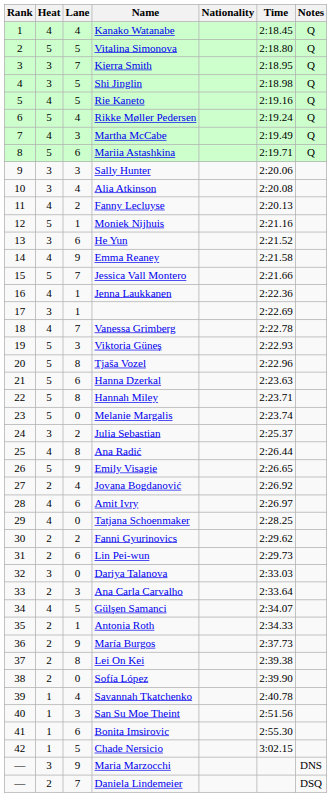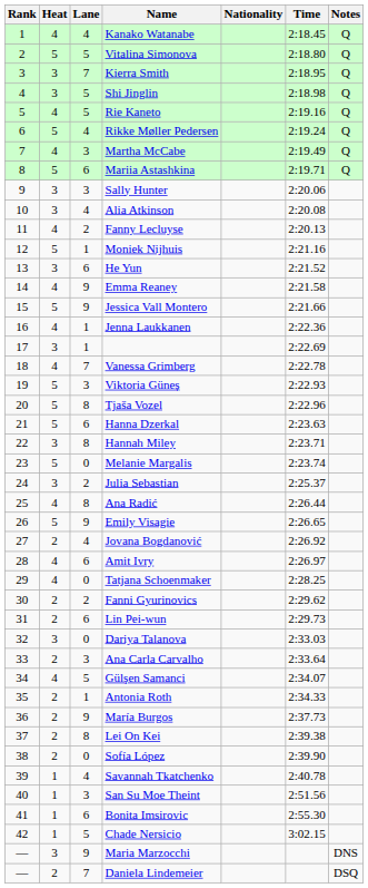 <table class="wikitable sortable" style="text-align:center">
 <tr>
 <th>Rank</th>
 <th>Heat</th>
 <th>Lane</th>
 <th>Name</th>
 <th>Nationality</th>
 <th>Time</th>
 <th>Notes</th>
 </tr>
 <tr bgcolor=ccffcc>
 <td>1</td>
 <td>4</td>
 <td>4</td>
 <td align=left><a href='#'>Kanako Watanabe</a></td>
 <td align=left></td>
 <td>2:18.45</td>
 <td>Q</td>
 </tr>
 <tr bgcolor=ccffcc>
 <td>2</td>
 <td>5</td>
 <td>5</td>
 <td align=left><a href='#'>Vitalina Simonova</a></td>
 <td align=left></td>
 <td>2:18.80</td>
 <td>Q</td>
 </tr>
 <tr bgcolor=ccffcc>
 <td>3</td>
 <td>3</td>
 <td>7</td>
 <td align=left><a href='#'>Kierra Smith</a></td>
 <td align=left></td>
 <td>2:18.95</td>
 <td>Q</td>
 </tr>
 <tr bgcolor=ccffcc>
 <td>4</td>
 <td>3</td>
 <td>5</td>
 <td align=left><a href='#'>Shi Jinglin</a></td>
 <td align=left></td>
 <td>2:18.98</td>
 <td>Q</td>
 </tr>
 <tr bgcolor=ccffcc>
 <td>5</td>
 <td>4</td>
 <td>5</td>
 <td align=left><a href='#'>Rie Kaneto</a></td>
 <td align=left></td>
 <td>2:19.16</td>
 <td>Q</td>
 </tr>
 <tr bgcolor=ccffcc>
 <td>6</td>
 <td>5</td>
 <td>4</td>
 <td align=left><a href='#'>Rikke Møller Pedersen</a></td>
 <td align=left></td>
 <td>2:19.24</td>
 <td>Q</td>
 </tr>
 <tr bgcolor=ccffcc>
 <td>7</td>
 <td>4</td>
 <td>3</td>
 <td align=left><a href='#'>Martha McCabe</a></td>
 <td align=left></td>
 <td>2:19.49</td>
 <td>Q</td>
 </tr>
 <tr bgcolor=ccffcc>
 <td>8</td>
 <td>5</td>
 <td>6</td>
 <td align=left><a href='#'>Mariia Astashkina</a></td>
 <td align=left></td>
 <td>2:19.71</td>
 <td>Q</td>
 </tr>
 <tr>
 <td>9</td>
 <td>3</td>
 <td>3</td>
 <td align=left><a href='#'>Sally Hunter</a></td>
 <td align=left></td>
 <td>2:20.06</td>
 <td></td>
 </tr>
 <tr>
 <td>10</td>
 <td>3</td>
 <td>4</td>
 <td align=left><a href='#'>Alia Atkinson</a></td>
 <td align=left></td>
 <td>2:20.08</td>
 <td></td>
 </tr>
 <tr>
 <td>11</td>
 <td>4</td>
 <td>2</td>
 <td align=left><a href='#'>Fanny Lecluyse</a></td>
 <td align=left></td>
 <td>2:20.13</td>
 <td></td>
 </tr>
 <tr>
 <td>12</td>
 <td>5</td>
 <td>1</td>
 <td align=left><a href='#'>Moniek Nijhuis</a></td>
 <td align=left></td>
 <td>2:21.16</td>
 <td></td>
 </tr>
 <tr>
 <td>13</td>
 <td>3</td>
 <td>6</td>
 <td align=left><a href='#'>He Yun</a></td>
 <td align=left></td>
 <td>2:21.52</td>
 <td></td>
 </tr>
 <tr>
 <td>14</td>
 <td>4</td>
 <td>9</td>
 <td align=left><a href='#'>Emma Reaney</a></td>
 <td align=left></td>
 <td>2:21.58</td>
 <td></td>
 </tr>
 <tr>
 <td>15</td>
 <td>5</td>
-<td>7</td>
+<td>9</td>
 <td align=left><a href='#'>Jessica Vall Montero</a></td>
 <td align=left></td>
 <td>2:21.66</td>
 <td></td>
 </tr>
 <tr>
 <td>16</td>
 <td>4</td>
 <td>1</td>
 <td align=left><a href='#'>Jenna Laukkanen</a></td>
 <td align=left></td>
 <td>2:22.36</td>
 <td></td>
 </tr>
 <tr>
 <td>17</td>
 <td>3</td>
 <td>1</td>
 <td align=left></td>
 <td align=left></td>
 <td>2:22.69</td>
 <td></td>
 </tr>
 <tr>
 <td>18</td>
 <td>4</td>
 <td>7</td>
 <td align=left><a href='#'>Vanessa Grimberg</a></td>
 <td align=left></td>
 <td>2:22.78</td>
 <td></td>
 </tr>
 <tr>
 <td>19</td>
 <td>5</td>
 <td>3</td>
 <td align=left><a href='#'>Viktoria Güneş</a></td>
 <td align=left></td>
 <td>2:22.93</td>
 <td></td>
 </tr>
 <tr>
 <td>20</td>
 <td>5</td>
 <td>8</td>
 <td align=left><a href='#'>Tjaša Vozel</a></td>
 <td align=left></td>
 <td>2:22.96</td>
 <td></td>
 </tr>
 <tr>
 <td>21</td>
 <td>5</td>
 <td>6</td>
 <td align=left><a href='#'>Hanna Dzerkal</a></td>
 <td align=left></td>
 <td>2:23.63</td>
 <td></td>
 </tr>
 <tr>
 <td>22</td>
-<td>5</td>
+<td>3</td>
 <td>8</td>
 <td align=left><a href='#'>Hannah Miley</a></td>
 <td align=left></td>
 <td>2:23.71</td>
 <td></td>
 </tr>
 <tr>
 <td>23</td>
 <td>5</td>
 <td>0</td>
 <td align=left><a href='#'>Melanie Margalis</a></td>
 <td align=left></td>
 <td>2:23.74</td>
 <td></td>
 </tr>
 <tr>
 <td>24</td>
 <td>3</td>
 <td>2</td>
 <td align=left><a href='#'>Julia Sebastian</a></td>
 <td align=left></td>
 <td>2:25.37</td>
 <td></td>
 </tr>
 <tr>
 <td>25</td>
 <td>4</td>
 <td>8</td>
 <td align=left><a href='#'>Ana Radić</a></td>
 <td align=left></td>
 <td>2:26.44</td>
 <td></td>
 </tr>
 <tr>
 <td>26</td>
 <td>5</td>
 <td>9</td>
 <td align=left><a href='#'>Emily Visagie</a></td>
 <td align=left></td>
 <td>2:26.65</td>
 <td></td>
 </tr>
 <tr>
 <td>27</td>
 <td>2</td>
 <td>4</td>
 <td align=left><a href='#'>Jovana Bogdanović</a></td>
 <td align=left></td>
 <td>2:26.92</td>
 <td></td>
 </tr>
 <tr>
 <td>28</td>
 <td>4</td>
 <td>6</td>
 <td align=left><a href='#'>Amit Ivry</a></td>
 <td align=left></td>
 <td>2:26.97</td>
 <td></td>
 </tr>
 <tr>
 <td>29</td>
 <td>4</td>
 <td>0</td>
 <td align=left><a href='#'>Tatjana Schoenmaker</a></td>
 <td align=left></td>
 <td>2:28.25</td>
 <td></td>
 </tr>
 <tr>
 <td>30</td>
 <td>2</td>
 <td>2</td>
 <td align=left><a href='#'>Fanni Gyurinovics</a></td>
 <td align=left></td>
 <td>2:29.62</td>
 <td></td>
 </tr>
 <tr>
 <td>31</td>
 <td>2</td>
 <td>6</td>
 <td align=left><a href='#'>Lin Pei-wun</a></td>
 <td align=left></td>
 <td>2:29.73</td>
 <td></td>
 </tr>
 <tr>
 <td>32</td>
 <td>3</td>
 <td>0</td>
 <td align=left><a href='#'>Dariya Talanova</a></td>
 <td align=left></td>
 <td>2:33.03</td>
 <td></td>
 </tr>
 <tr>
 <td>33</td>
 <td>2</td>
 <td>3</td>
 <td align=left><a href='#'>Ana Carla Carvalho</a></td>
 <td align=left></td>
 <td>2:33.64</td>
 <td></td>
 </tr>
 <tr>
 <td>34</td>
 <td>4</td>
 <td>5</td>
 <td align=left><a href='#'>Gülşen Samanci</a></td>
 <td align=left></td>
 <td>2:34.07</td>
 <td></td>
 </tr>
 <tr>
 <td>35</td>
 <td>2</td>
 <td>1</td>
 <td align=left><a href='#'>Antonia Roth</a></td>
 <td align=left></td>
 <td>2:34.33</td>
 <td></td>
 </tr>
 <tr>
 <td>36</td>
 <td>2</td>
 <td>9</td>
 <td align=left><a href='#'>María Burgos</a></td>
 <td align=left></td>
 <td>2:37.73</td>
 <td></td>
 </tr>
 <tr>
 <td>37</td>
 <td>2</td>
 <td>8</td>
 <td align=left><a href='#'>Lei On Kei</a></td>
 <td align=left></td>
 <td>2:39.38</td>
 <td></td>
 </tr>
 <tr>
 <td>38</td>
 <td>2</td>
 <td>0</td>
 <td align=left><a href='#'>Sofía López</a></td>
 <td align=left></td>
 <td>2:39.90</td>
 <td></td>
 </tr>
 <tr>
 <td>39</td>
 <td>1</td>
 <td>4</td>
 <td align=left><a href='#'>Savannah Tkatchenko</a></td>
 <td align=left></td>
 <td>2:40.78</td>
 <td></td>
 </tr>
 <tr>
 <td>40</td>
 <td>1</td>
 <td>3</td>
 <td align=left><a href='#'>San Su Moe Theint</a></td>
 <td align=left></td>
 <td>2:51.56</td>
 <td></td>
 </tr>
 <tr>
 <td>41</td>
 <td>1</td>
 <td>6</td>
 <td align=left><a href='#'>Bonita Imsirovic</a></td>
 <td align=left></td>
 <td>2:55.30</td>
 <td></td>
 </tr>
 <tr>
 <td>42</td>
 <td>1</td>
 <td>5</td>
 <td align=left><a href='#'>Chade Nersicio</a></td>
 <td align=left></td>
 <td>3:02.15</td>
 <td></td>
 </tr>
 <tr>
 <td>—</td>
 <td>3</td>
 <td>9</td>
 <td align=left><a href='#'>Maria Marzocchi</a></td>
 <td align=left></td>
 <td></td>
 <td>DNS</td>
 </tr>
 <tr>
 <td>—</td>
 <td>2</td>
 <td>7</td>
 <td align=left><a href='#'>Daniela Lindemeier</a></td>
 <td align=left></td>
 <td></td>
 <td>DSQ</td>
 </tr>
 </table>
